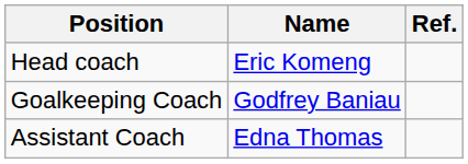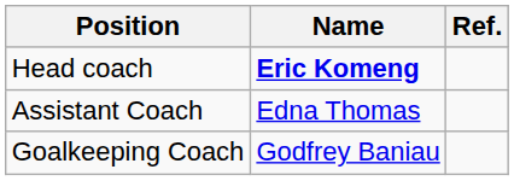 <table class="wikitable">
 <tr>
 <th>Position</th>
 <th>Name</th>
 <th>Ref.</th>
 </tr>
 <tr>
 <td>Head coach</td>
-<td> <a href='#'>Eric Komeng</a></td>
+<td><strong> <a href='#'>Eric Komeng</a></strong></td>
+</tr>
+<tr>
+<td>Assistant Coach</td>
+<td>  <a href='#'>Edna Thomas</a></td>
+<td></td>
 </tr>
 <tr>
 <td>Goalkeeping Coach</td>
 <td> <a href='#'>Godfrey Baniau</a></td>
 <td><br></td>
 </tr>
-<tr>
-<td>Assistant Coach</td>
-<td>  <a href='#'>Edna Thomas</a></td>
-<td></td>
-</tr>
 </table>
